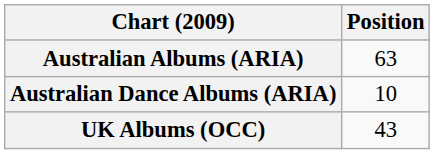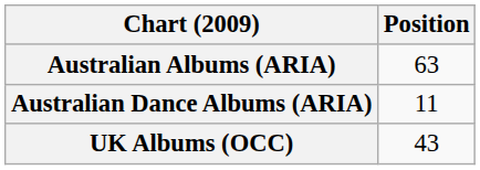 <table class="wikitable sortable plainrowheaders" style="text-align:center">
 <tr>
 <th scope="col">Chart (2009)</th>
 <th scope="col">Position</th>
 </tr>
 <tr>
 <th scope="row">Australian Albums (ARIA)</th>
 <td>63</td>
 </tr>
 <tr>
 <th scope="row">Australian Dance Albums (ARIA)</th>
-<td>10</td>
+<td>11</td>
 </tr>
 <tr>
 <th scope="row">UK Albums (OCC)</th>
 <td>43</td>
 </tr>
 </table>
